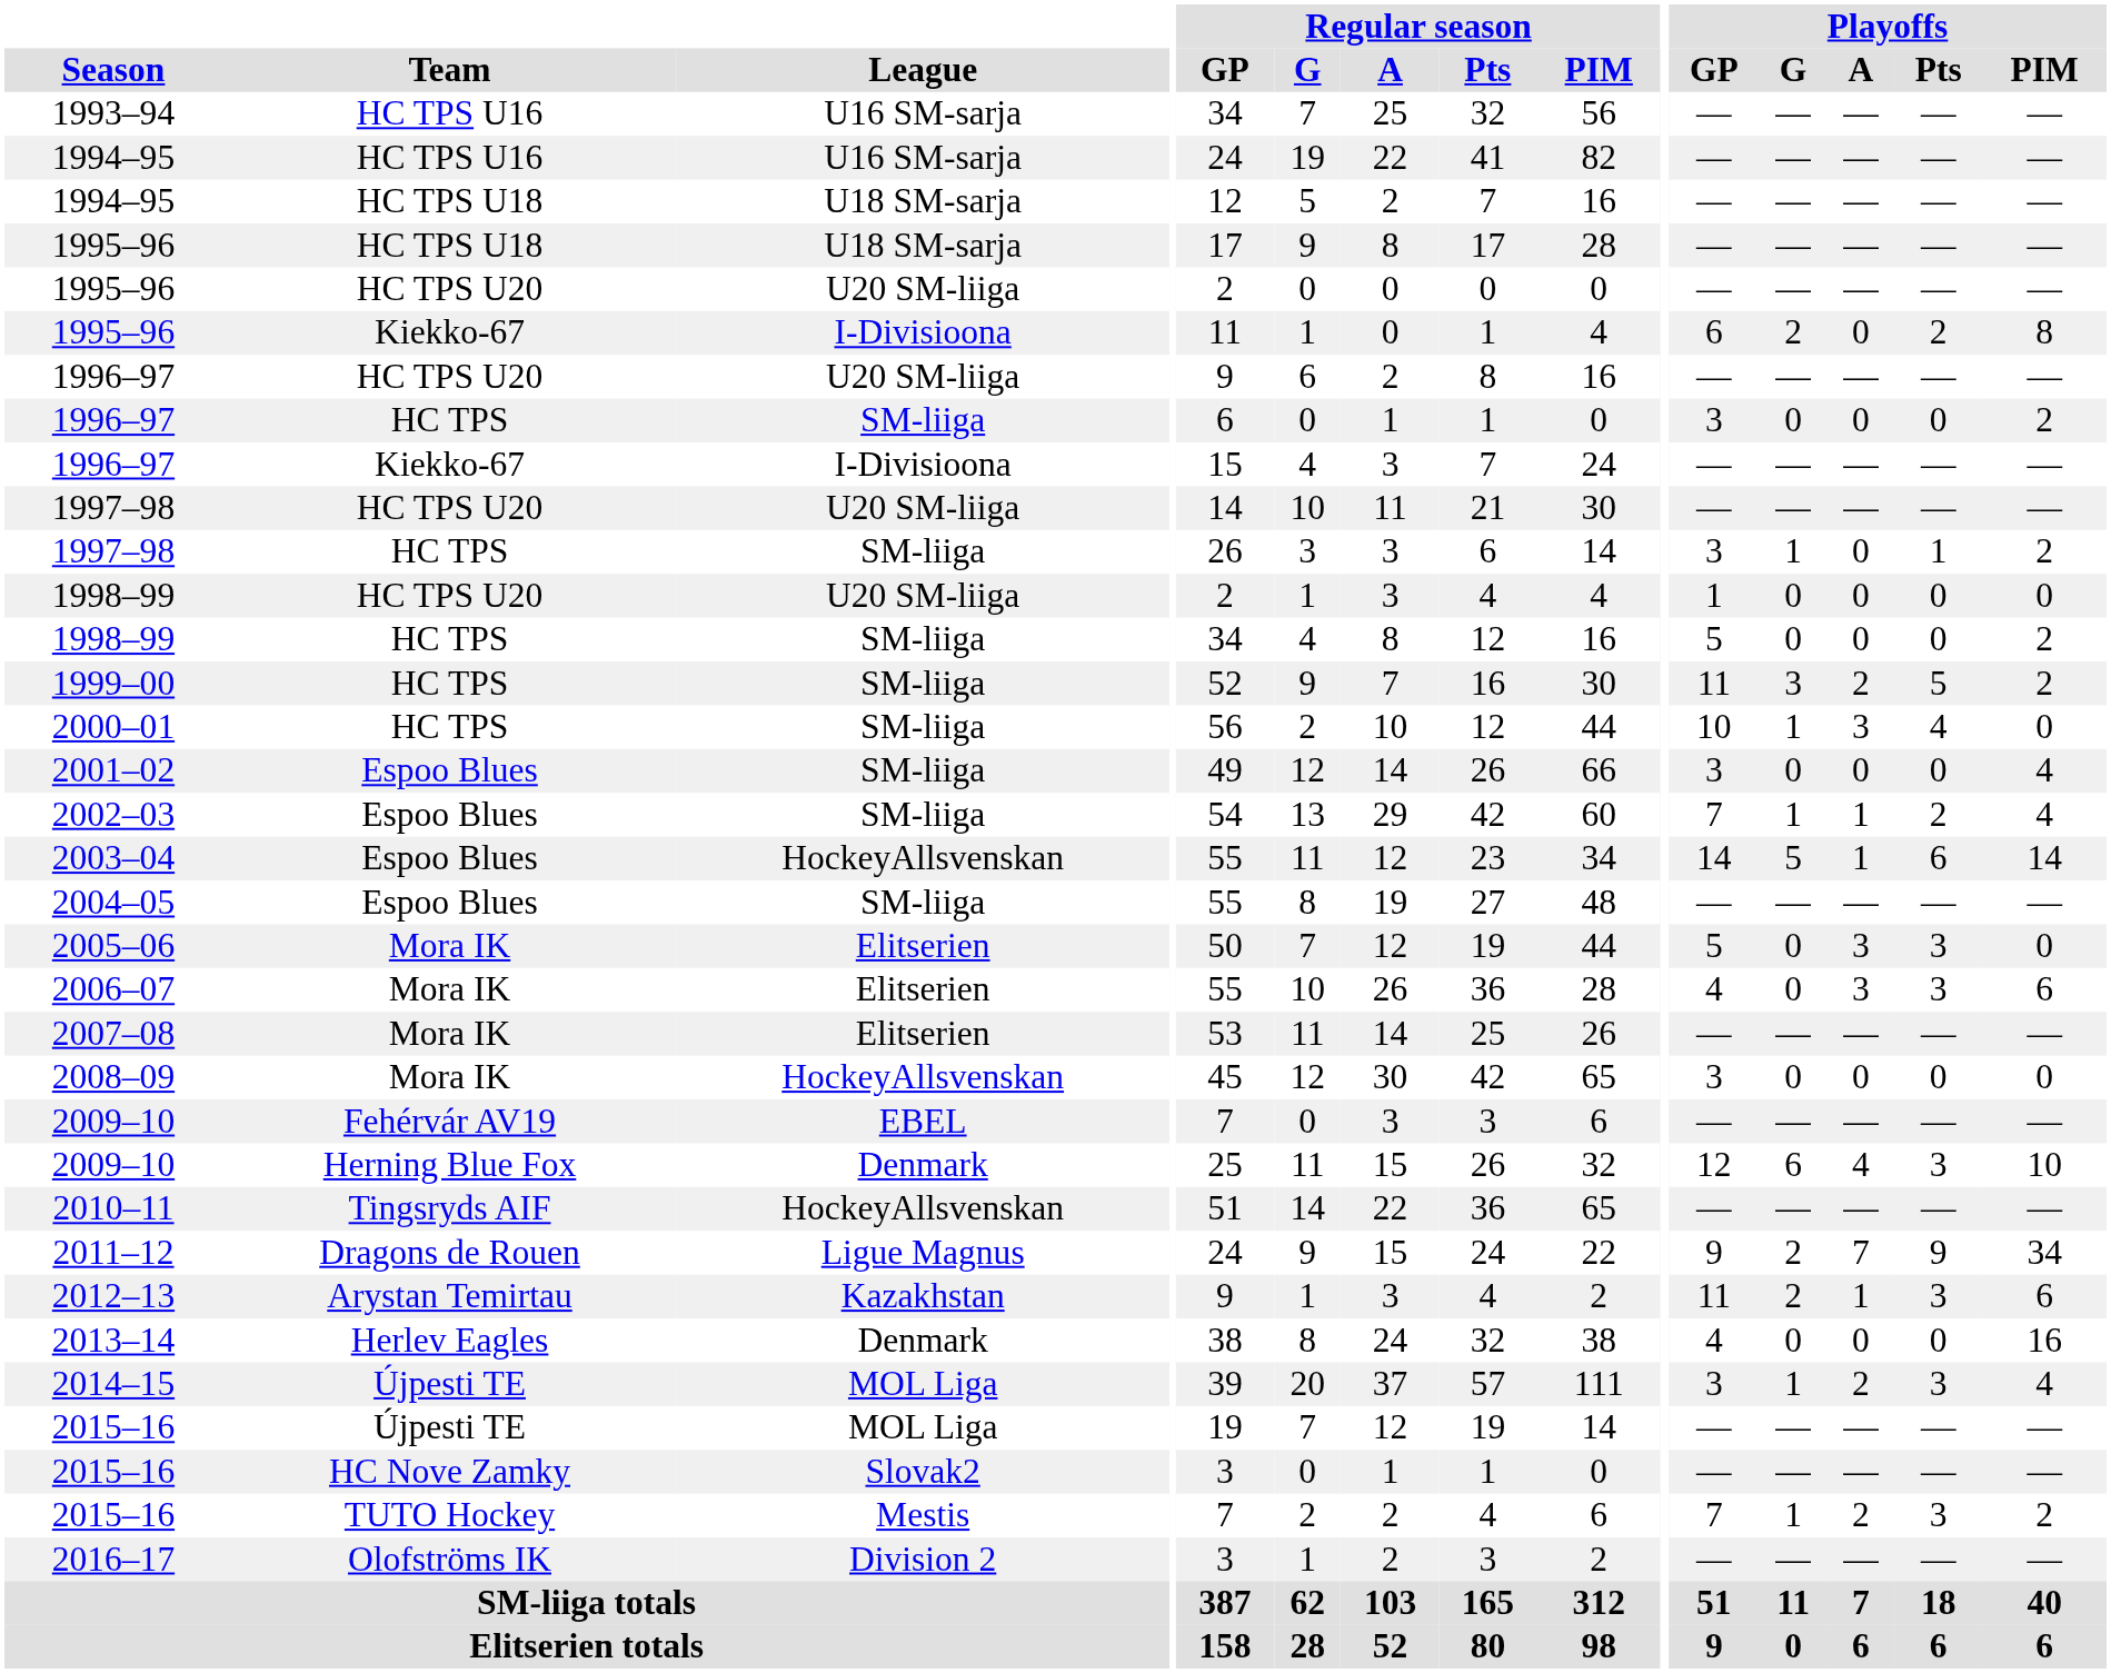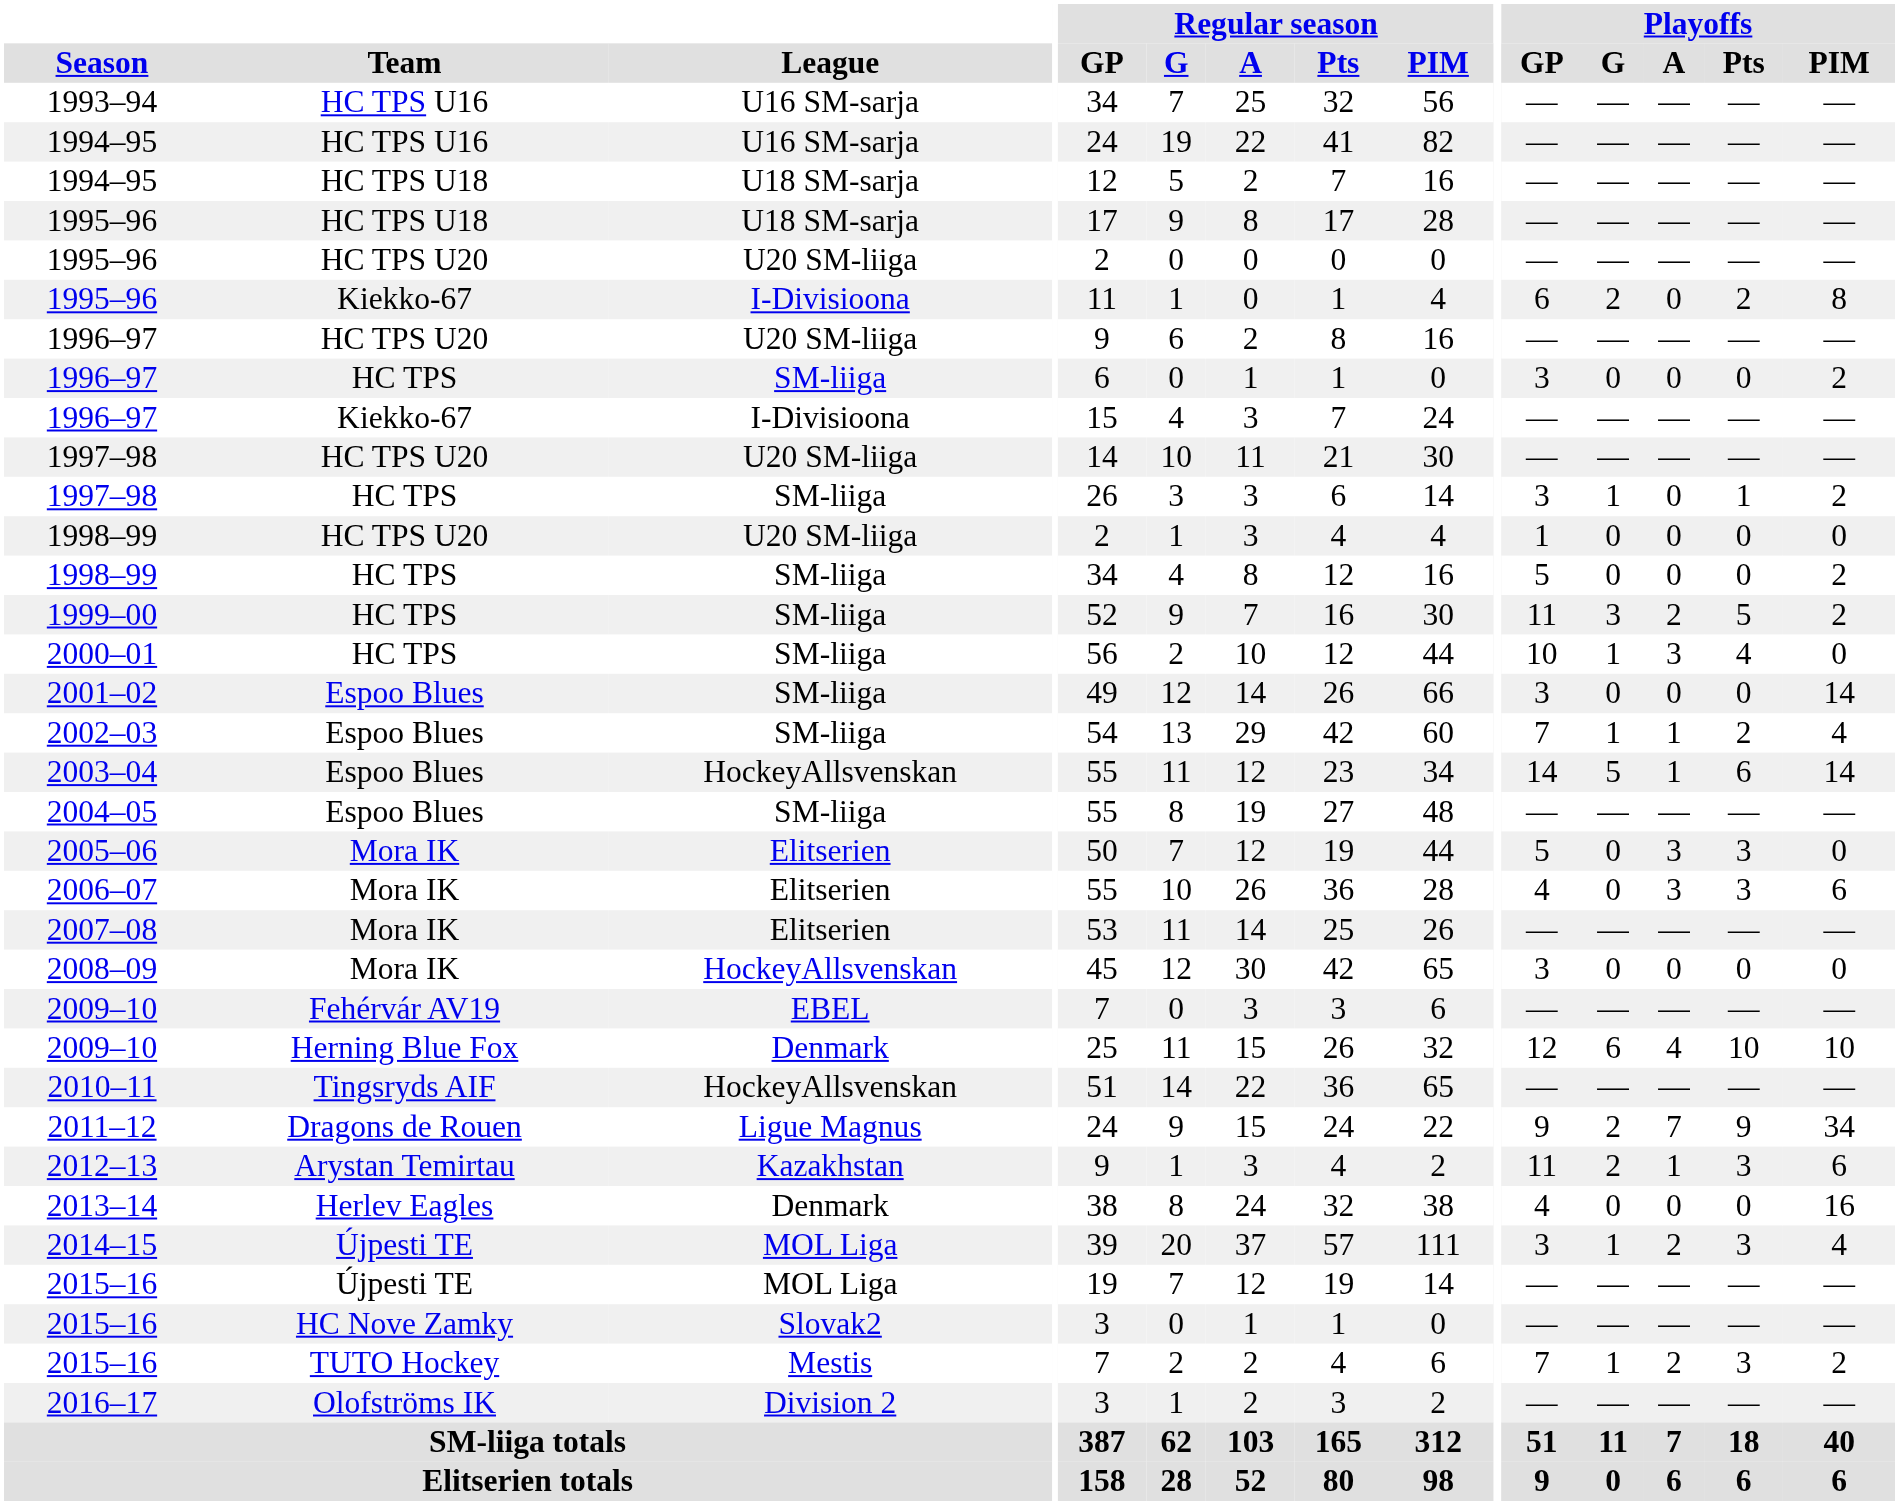 <table border="0" cellpadding="1" cellspacing="0" style="text-align:center; width:60em">
 <tr bgcolor="#e0e0e0">
 <th colspan="3" bgcolor="#ffffff"></th>
 <th rowspan="99" bgcolor="#ffffff"></th>
 <th colspan="5"><a href='#'>Regular season</a></th>
 <th rowspan="99" bgcolor="#ffffff"></th>
 <th colspan="5"><a href='#'>Playoffs</a></th>
 </tr>
 <tr bgcolor="#e0e0e0">
 <th><a href='#'>Season</a></th>
 <th>Team</th>
 <th>League</th>
 <th>GP</th>
 <th><a href='#'>G</a></th>
 <th><a href='#'>A</a></th>
 <th><a href='#'>Pts</a></th>
 <th><a href='#'>PIM</a></th>
 <th>GP</th>
 <th>G</th>
 <th>A</th>
 <th>Pts</th>
 <th>PIM</th>
 </tr>
 <tr>
 <td>1993–94</td>
 <td><a href='#'>HC TPS</a> U16</td>
 <td>U16 SM-sarja</td>
 <td>34</td>
 <td>7</td>
 <td>25</td>
 <td>32</td>
 <td>56</td>
 <td>—</td>
 <td>—</td>
 <td>—</td>
 <td>—</td>
 <td>—</td>
 </tr>
 <tr bgcolor="#f0f0f0">
 <td>1994–95</td>
 <td>HC TPS U16</td>
 <td>U16 SM-sarja</td>
 <td>24</td>
 <td>19</td>
 <td>22</td>
 <td>41</td>
 <td>82</td>
 <td>—</td>
 <td>—</td>
 <td>—</td>
 <td>—</td>
 <td>—</td>
 </tr>
 <tr>
 <td>1994–95</td>
 <td>HC TPS U18</td>
 <td>U18 SM-sarja</td>
 <td>12</td>
 <td>5</td>
 <td>2</td>
 <td>7</td>
 <td>16</td>
 <td>—</td>
 <td>—</td>
 <td>—</td>
 <td>—</td>
 <td>—</td>
 </tr>
 <tr bgcolor="#f0f0f0">
 <td>1995–96</td>
 <td>HC TPS U18</td>
 <td>U18 SM-sarja</td>
 <td>17</td>
 <td>9</td>
 <td>8</td>
 <td>17</td>
 <td>28</td>
 <td>—</td>
 <td>—</td>
 <td>—</td>
 <td>—</td>
 <td>—</td>
 </tr>
 <tr>
 <td>1995–96</td>
 <td>HC TPS U20</td>
 <td>U20 SM-liiga</td>
 <td>2</td>
 <td>0</td>
 <td>0</td>
 <td>0</td>
 <td>0</td>
 <td>—</td>
 <td>—</td>
 <td>—</td>
 <td>—</td>
 <td>—</td>
 </tr>
 <tr bgcolor="#f0f0f0">
 <td><a href='#'>1995–96</a></td>
 <td>Kiekko-67</td>
 <td><a href='#'>I-Divisioona</a></td>
 <td>11</td>
 <td>1</td>
 <td>0</td>
 <td>1</td>
 <td>4</td>
 <td>6</td>
 <td>2</td>
 <td>0</td>
 <td>2</td>
 <td>8</td>
 </tr>
 <tr>
 <td>1996–97</td>
 <td>HC TPS U20</td>
 <td>U20 SM-liiga</td>
 <td>9</td>
 <td>6</td>
 <td>2</td>
 <td>8</td>
 <td>16</td>
 <td>—</td>
 <td>—</td>
 <td>—</td>
 <td>—</td>
 <td>—</td>
 </tr>
 <tr bgcolor="#f0f0f0">
 <td><a href='#'>1996–97</a></td>
 <td>HC TPS</td>
 <td><a href='#'>SM-liiga</a></td>
 <td>6</td>
 <td>0</td>
 <td>1</td>
 <td>1</td>
 <td>0</td>
 <td>3</td>
 <td>0</td>
 <td>0</td>
 <td>0</td>
 <td>2</td>
 </tr>
 <tr>
 <td><a href='#'>1996–97</a></td>
 <td>Kiekko-67</td>
 <td>I-Divisioona</td>
 <td>15</td>
 <td>4</td>
 <td>3</td>
 <td>7</td>
 <td>24</td>
 <td>—</td>
 <td>—</td>
 <td>—</td>
 <td>—</td>
 <td>—</td>
 </tr>
 <tr bgcolor="#f0f0f0">
 <td>1997–98</td>
 <td>HC TPS U20</td>
 <td>U20 SM-liiga</td>
 <td>14</td>
 <td>10</td>
 <td>11</td>
 <td>21</td>
 <td>30</td>
 <td>—</td>
 <td>—</td>
 <td>—</td>
 <td>—</td>
 <td>—</td>
 </tr>
 <tr>
 <td><a href='#'>1997–98</a></td>
 <td>HC TPS</td>
 <td>SM-liiga</td>
 <td>26</td>
 <td>3</td>
 <td>3</td>
 <td>6</td>
 <td>14</td>
 <td>3</td>
 <td>1</td>
 <td>0</td>
 <td>1</td>
 <td>2</td>
 </tr>
 <tr bgcolor="#f0f0f0">
 <td>1998–99</td>
 <td>HC TPS U20</td>
 <td>U20 SM-liiga</td>
 <td>2</td>
 <td>1</td>
 <td>3</td>
 <td>4</td>
 <td>4</td>
 <td>1</td>
 <td>0</td>
 <td>0</td>
 <td>0</td>
 <td>0</td>
 </tr>
 <tr>
 <td><a href='#'>1998–99</a></td>
 <td>HC TPS</td>
 <td>SM-liiga</td>
 <td>34</td>
 <td>4</td>
 <td>8</td>
 <td>12</td>
 <td>16</td>
 <td>5</td>
 <td>0</td>
 <td>0</td>
 <td>0</td>
 <td>2</td>
 </tr>
 <tr bgcolor="#f0f0f0">
 <td><a href='#'>1999–00</a></td>
 <td>HC TPS</td>
 <td>SM-liiga</td>
 <td>52</td>
 <td>9</td>
 <td>7</td>
 <td>16</td>
 <td>30</td>
 <td>11</td>
 <td>3</td>
 <td>2</td>
 <td>5</td>
 <td>2</td>
 </tr>
 <tr>
 <td><a href='#'>2000–01</a></td>
 <td>HC TPS</td>
 <td>SM-liiga</td>
 <td>56</td>
 <td>2</td>
 <td>10</td>
 <td>12</td>
 <td>44</td>
 <td>10</td>
 <td>1</td>
 <td>3</td>
 <td>4</td>
 <td>0</td>
 </tr>
 <tr bgcolor="#f0f0f0">
 <td><a href='#'>2001–02</a></td>
 <td><a href='#'>Espoo Blues</a></td>
 <td>SM-liiga</td>
 <td>49</td>
 <td>12</td>
 <td>14</td>
 <td>26</td>
 <td>66</td>
 <td>3</td>
 <td>0</td>
 <td>0</td>
 <td>0</td>
-<td>4</td>
+<td>14</td>
 </tr>
 <tr>
 <td><a href='#'>2002–03</a></td>
 <td>Espoo Blues</td>
 <td>SM-liiga</td>
 <td>54</td>
 <td>13</td>
 <td>29</td>
 <td>42</td>
 <td>60</td>
 <td>7</td>
 <td>1</td>
 <td>1</td>
 <td>2</td>
 <td>4</td>
 </tr>
 <tr bgcolor="#f0f0f0">
 <td><a href='#'>2003–04</a></td>
 <td>Espoo Blues</td>
 <td>HockeyAllsvenskan</td>
 <td>55</td>
 <td>11</td>
 <td>12</td>
 <td>23</td>
 <td>34</td>
 <td>14</td>
 <td>5</td>
 <td>1</td>
 <td>6</td>
 <td>14</td>
 </tr>
 <tr>
 <td><a href='#'>2004–05</a></td>
 <td>Espoo Blues</td>
 <td>SM-liiga</td>
 <td>55</td>
 <td>8</td>
 <td>19</td>
 <td>27</td>
 <td>48</td>
 <td>—</td>
 <td>—</td>
 <td>—</td>
 <td>—</td>
 <td>—</td>
 </tr>
 <tr bgcolor="#f0f0f0">
 <td><a href='#'>2005–06</a></td>
 <td><a href='#'>Mora IK</a></td>
 <td><a href='#'>Elitserien</a></td>
 <td>50</td>
 <td>7</td>
 <td>12</td>
 <td>19</td>
 <td>44</td>
 <td>5</td>
 <td>0</td>
 <td>3</td>
 <td>3</td>
 <td>0</td>
 </tr>
 <tr>
 <td><a href='#'>2006–07</a></td>
 <td>Mora IK</td>
 <td>Elitserien</td>
 <td>55</td>
 <td>10</td>
 <td>26</td>
 <td>36</td>
 <td>28</td>
 <td>4</td>
 <td>0</td>
 <td>3</td>
 <td>3</td>
 <td>6</td>
 </tr>
 <tr bgcolor="#f0f0f0">
 <td><a href='#'>2007–08</a></td>
 <td>Mora IK</td>
 <td>Elitserien</td>
 <td>53</td>
 <td>11</td>
 <td>14</td>
 <td>25</td>
 <td>26</td>
 <td>—</td>
 <td>—</td>
 <td>—</td>
 <td>—</td>
 <td>—</td>
 </tr>
 <tr>
 <td><a href='#'>2008–09</a></td>
 <td>Mora IK</td>
 <td><a href='#'>HockeyAllsvenskan</a></td>
 <td>45</td>
 <td>12</td>
 <td>30</td>
 <td>42</td>
 <td>65</td>
 <td>3</td>
 <td>0</td>
 <td>0</td>
 <td>0</td>
 <td>0</td>
 </tr>
 <tr bgcolor="#f0f0f0">
 <td><a href='#'>2009–10</a></td>
 <td><a href='#'>Fehérvár AV19</a></td>
 <td><a href='#'>EBEL</a></td>
 <td>7</td>
 <td>0</td>
 <td>3</td>
 <td>3</td>
 <td>6</td>
 <td>—</td>
 <td>—</td>
 <td>—</td>
 <td>—</td>
 <td>—</td>
 </tr>
 <tr>
 <td><a href='#'>2009–10</a></td>
 <td><a href='#'>Herning Blue Fox</a></td>
 <td><a href='#'>Denmark</a></td>
 <td>25</td>
 <td>11</td>
 <td>15</td>
 <td>26</td>
 <td>32</td>
 <td>12</td>
 <td>6</td>
 <td>4</td>
-<td>3</td>
+<td>10</td>
 <td>10</td>
 </tr>
 <tr bgcolor="#f0f0f0">
 <td><a href='#'>2010–11</a></td>
 <td><a href='#'>Tingsryds AIF</a></td>
 <td>HockeyAllsvenskan</td>
 <td>51</td>
 <td>14</td>
 <td>22</td>
 <td>36</td>
 <td>65</td>
 <td>—</td>
 <td>—</td>
 <td>—</td>
 <td>—</td>
 <td>—</td>
 </tr>
 <tr>
 <td><a href='#'>2011–12</a></td>
 <td><a href='#'>Dragons de Rouen</a></td>
 <td><a href='#'>Ligue Magnus</a></td>
 <td>24</td>
 <td>9</td>
 <td>15</td>
 <td>24</td>
 <td>22</td>
 <td>9</td>
 <td>2</td>
 <td>7</td>
 <td>9</td>
 <td>34</td>
 </tr>
 <tr bgcolor="#f0f0f0">
 <td><a href='#'>2012–13</a></td>
 <td><a href='#'>Arystan Temirtau</a></td>
 <td><a href='#'>Kazakhstan</a></td>
 <td>9</td>
 <td>1</td>
 <td>3</td>
 <td>4</td>
 <td>2</td>
 <td>11</td>
 <td>2</td>
 <td>1</td>
 <td>3</td>
 <td>6</td>
 </tr>
 <tr>
 <td><a href='#'>2013–14</a></td>
 <td><a href='#'>Herlev Eagles</a></td>
 <td>Denmark</td>
 <td>38</td>
 <td>8</td>
 <td>24</td>
 <td>32</td>
 <td>38</td>
 <td>4</td>
 <td>0</td>
 <td>0</td>
 <td>0</td>
 <td>16</td>
 </tr>
 <tr bgcolor="#f0f0f0">
 <td><a href='#'>2014–15</a></td>
 <td><a href='#'>Újpesti TE</a></td>
 <td><a href='#'>MOL Liga</a></td>
 <td>39</td>
 <td>20</td>
 <td>37</td>
 <td>57</td>
 <td>111</td>
 <td>3</td>
 <td>1</td>
 <td>2</td>
 <td>3</td>
 <td>4</td>
 </tr>
 <tr>
 <td><a href='#'>2015–16</a></td>
 <td>Újpesti TE</td>
 <td>MOL Liga</td>
 <td>19</td>
 <td>7</td>
 <td>12</td>
 <td>19</td>
 <td>14</td>
 <td>—</td>
 <td>—</td>
 <td>—</td>
 <td>—</td>
 <td>—</td>
 </tr>
 <tr bgcolor="#f0f0f0">
 <td><a href='#'>2015–16</a></td>
 <td><a href='#'>HC Nove Zamky</a></td>
 <td><a href='#'>Slovak2</a></td>
 <td>3</td>
 <td>0</td>
 <td>1</td>
 <td>1</td>
 <td>0</td>
 <td>—</td>
 <td>—</td>
 <td>—</td>
 <td>—</td>
 <td>—</td>
 </tr>
 <tr>
 <td><a href='#'>2015–16</a></td>
 <td><a href='#'>TUTO Hockey</a></td>
 <td><a href='#'>Mestis</a></td>
 <td>7</td>
 <td>2</td>
 <td>2</td>
 <td>4</td>
 <td>6</td>
 <td>7</td>
 <td>1</td>
 <td>2</td>
 <td>3</td>
 <td>2</td>
 </tr>
 <tr bgcolor="#f0f0f0">
 <td><a href='#'>2016–17</a></td>
 <td><a href='#'>Olofströms IK</a></td>
 <td><a href='#'>Division 2</a></td>
 <td>3</td>
 <td>1</td>
 <td>2</td>
 <td>3</td>
 <td>2</td>
 <td>—</td>
 <td>—</td>
 <td>—</td>
 <td>—</td>
 <td>—</td>
 </tr>
 <tr>
 </tr>
 <tr ALIGN="center" bgcolor="#e0e0e0">
 <th colspan="3">SM-liiga totals</th>
 <th ALIGN="center">387</th>
 <th ALIGN="center">62</th>
 <th ALIGN="center">103</th>
 <th ALIGN="center">165</th>
 <th ALIGN="center">312</th>
 <th ALIGN="center">51</th>
 <th ALIGN="center">11</th>
 <th ALIGN="center">7</th>
 <th ALIGN="center">18</th>
 <th ALIGN="center">40</th>
 </tr>
 <tr>
 </tr>
 <tr ALIGN="center" bgcolor="#e0e0e0">
 <th colspan="3">Elitserien totals</th>
 <th ALIGN="center">158</th>
 <th ALIGN="center">28</th>
 <th ALIGN="center">52</th>
 <th ALIGN="center">80</th>
 <th ALIGN="center">98</th>
 <th ALIGN="center">9</th>
 <th ALIGN="center">0</th>
 <th ALIGN="center">6</th>
 <th ALIGN="center">6</th>
 <th ALIGN="center">6</th>
 </tr>
 </table>
